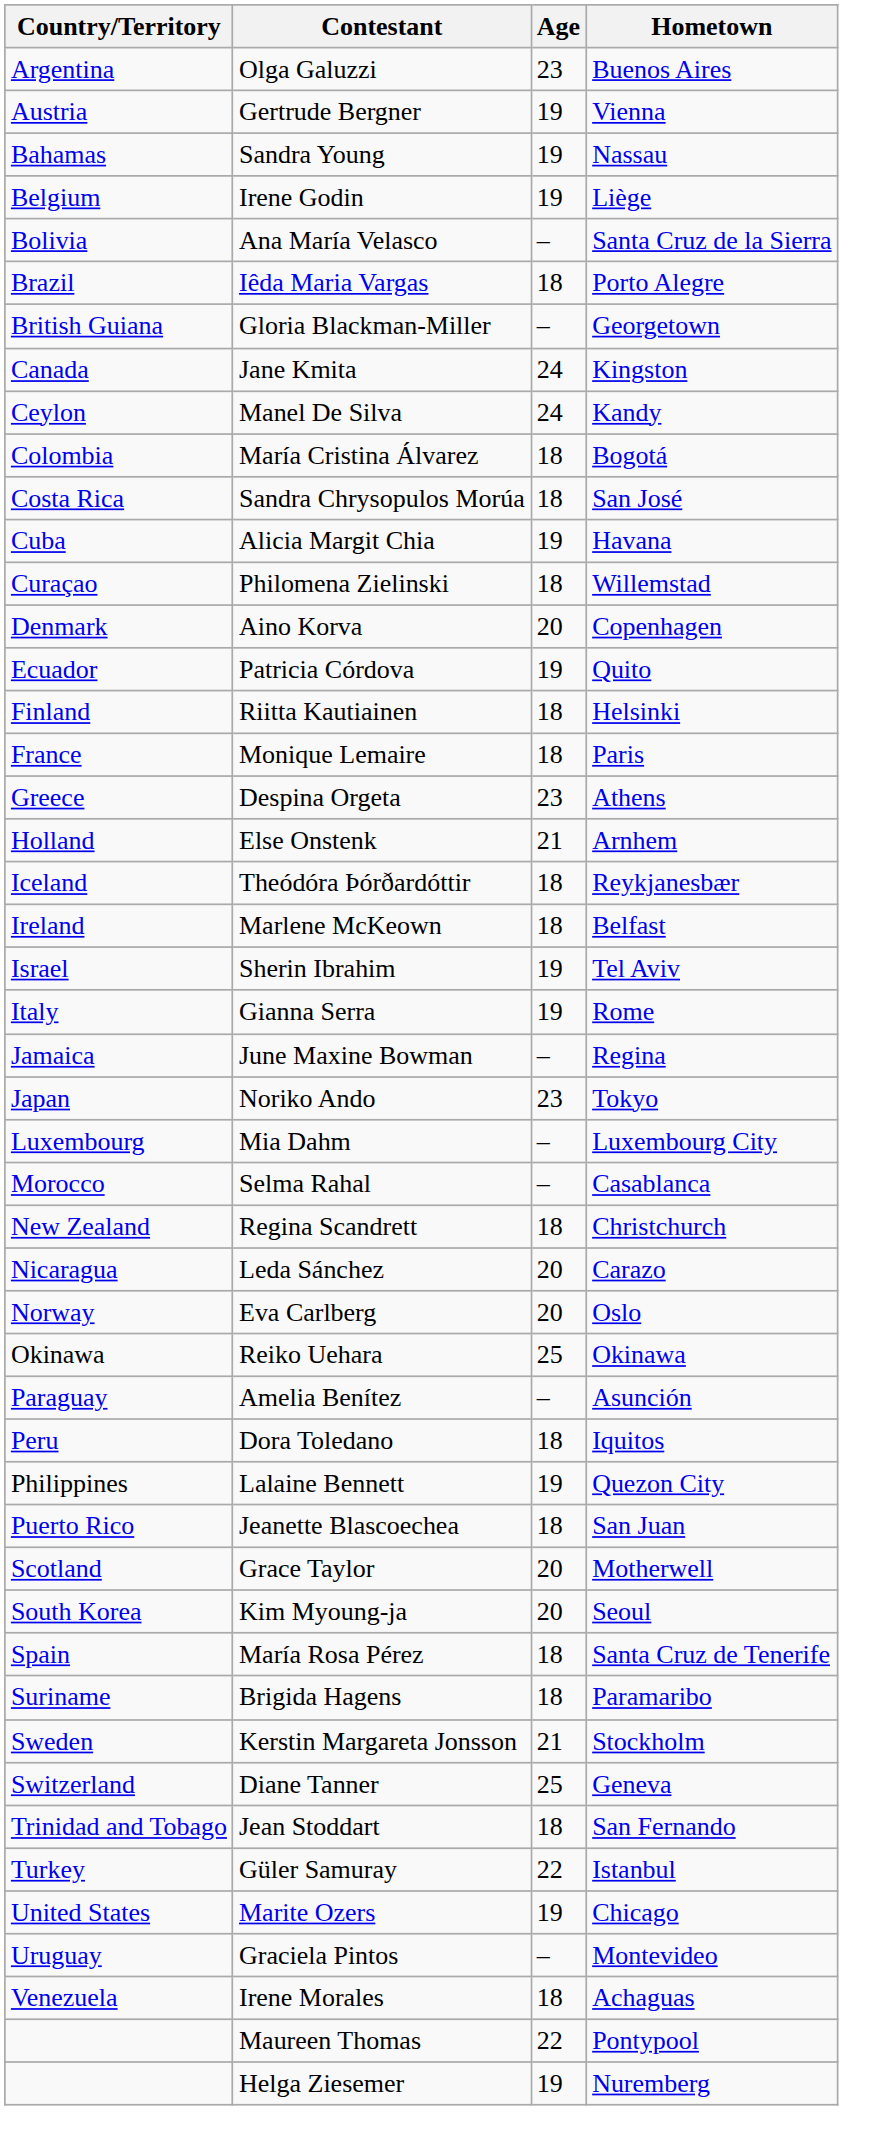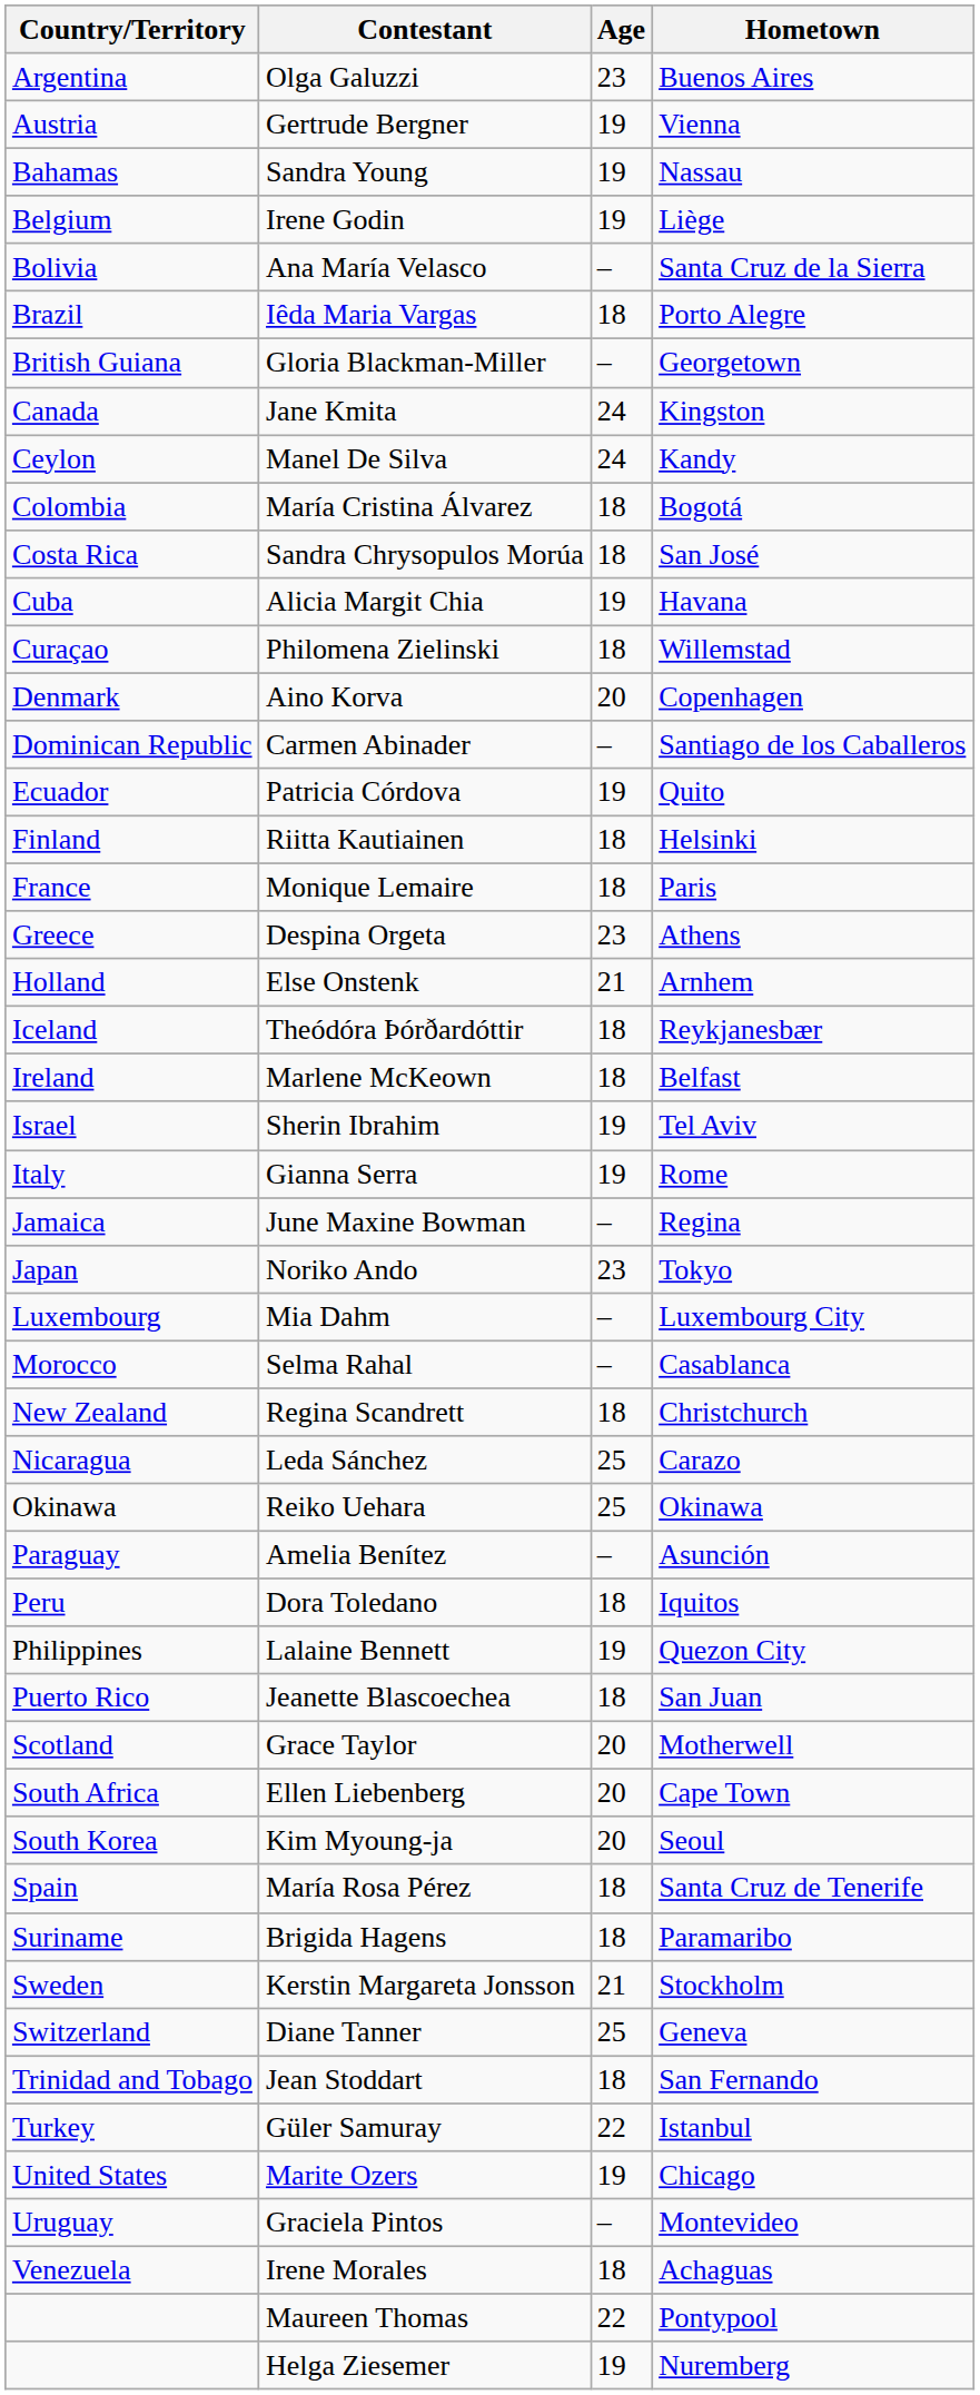 <table class="wikitable sortable" style="font-size: 95%;">
 <tr>
 <th>Country/Territory</th>
 <th>Contestant</th>
 <th>Age</th>
 <th>Hometown</th>
 </tr>
 <tr>
 <td> <a href='#'>Argentina</a></td>
 <td>Olga Galuzzi</td>
 <td>23</td>
 <td><a href='#'>Buenos Aires</a></td>
 </tr>
 <tr>
 <td> <a href='#'>Austria</a></td>
 <td>Gertrude Bergner</td>
 <td>19</td>
 <td><a href='#'>Vienna</a></td>
 </tr>
 <tr>
 <td> <a href='#'>Bahamas</a></td>
 <td>Sandra Young</td>
 <td>19</td>
 <td><a href='#'>Nassau</a></td>
 </tr>
 <tr>
 <td> <a href='#'>Belgium</a></td>
 <td>Irene Godin</td>
 <td>19</td>
 <td><a href='#'>Liège</a></td>
 </tr>
 <tr>
 <td> <a href='#'>Bolivia</a></td>
 <td>Ana María Velasco</td>
 <td>–</td>
 <td><a href='#'>Santa Cruz de la Sierra</a></td>
 </tr>
 <tr>
 <td> <a href='#'>Brazil</a></td>
 <td><a href='#'>Iêda Maria Vargas</a></td>
 <td>18</td>
 <td><a href='#'>Porto Alegre</a></td>
 </tr>
 <tr>
 <td> <a href='#'>British Guiana</a></td>
 <td>Gloria Blackman-Miller</td>
 <td>–</td>
 <td><a href='#'>Georgetown</a></td>
 </tr>
 <tr>
 <td> <a href='#'>Canada</a></td>
 <td>Jane Kmita</td>
 <td>24</td>
 <td><a href='#'>Kingston</a></td>
 </tr>
 <tr>
 <td> <a href='#'>Ceylon</a></td>
 <td>Manel De Silva</td>
 <td>24</td>
 <td><a href='#'>Kandy</a></td>
 </tr>
 <tr>
 <td> <a href='#'>Colombia</a></td>
 <td>María Cristina Álvarez</td>
 <td>18</td>
 <td><a href='#'>Bogotá</a></td>
 </tr>
 <tr>
 <td> <a href='#'>Costa Rica</a></td>
 <td>Sandra Chrysopulos Morúa</td>
 <td>18</td>
 <td><a href='#'>San José</a></td>
 </tr>
 <tr>
 <td> <a href='#'>Cuba</a></td>
 <td>Alicia Margit Chia</td>
 <td>19</td>
 <td><a href='#'>Havana</a></td>
 </tr>
 <tr>
 <td> <a href='#'>Curaçao</a></td>
 <td>Philomena Zielinski</td>
 <td>18</td>
 <td><a href='#'>Willemstad</a></td>
 </tr>
 <tr>
 <td> <a href='#'>Denmark</a></td>
 <td>Aino Korva</td>
 <td>20</td>
 <td><a href='#'>Copenhagen</a></td>
 </tr>
 <tr>
+<td> <a href='#'>Dominican Republic</a></td>
+<td>Carmen Abinader</td>
+<td>–</td>
+<td><a href='#'>Santiago de los Caballeros</a></td>
+</tr>
+<tr>
 <td> <a href='#'>Ecuador</a></td>
 <td>Patricia Córdova</td>
 <td>19</td>
 <td><a href='#'>Quito</a></td>
 </tr>
 <tr>
 <td> <a href='#'>Finland</a></td>
 <td>Riitta Kautiainen</td>
 <td>18</td>
 <td><a href='#'>Helsinki</a></td>
 </tr>
 <tr>
 <td> <a href='#'>France</a></td>
 <td>Monique Lemaire</td>
 <td>18</td>
 <td><a href='#'>Paris</a></td>
 </tr>
 <tr>
 <td> <a href='#'>Greece</a></td>
 <td>Despina Orgeta</td>
 <td>23</td>
 <td><a href='#'>Athens</a></td>
 </tr>
 <tr>
 <td> <a href='#'>Holland</a></td>
 <td>Else Onstenk</td>
 <td>21</td>
 <td><a href='#'>Arnhem</a></td>
 </tr>
 <tr>
 <td> <a href='#'>Iceland</a></td>
 <td>Theódóra Þórðardóttir</td>
 <td>18</td>
 <td><a href='#'>Reykjanesbær</a></td>
 </tr>
 <tr>
 <td> <a href='#'>Ireland</a></td>
 <td>Marlene McKeown</td>
 <td>18</td>
 <td><a href='#'>Belfast</a></td>
 </tr>
 <tr>
 <td> <a href='#'>Israel</a></td>
 <td>Sherin Ibrahim</td>
 <td>19</td>
 <td><a href='#'>Tel Aviv</a></td>
 </tr>
 <tr>
 <td> <a href='#'>Italy</a></td>
 <td>Gianna Serra</td>
 <td>19</td>
 <td><a href='#'>Rome</a></td>
 </tr>
 <tr>
 <td> <a href='#'>Jamaica</a></td>
 <td>June Maxine Bowman</td>
 <td>–</td>
 <td><a href='#'>Regina</a></td>
 </tr>
 <tr>
 <td> <a href='#'>Japan</a></td>
 <td>Noriko Ando</td>
 <td>23</td>
 <td><a href='#'>Tokyo</a></td>
 </tr>
 <tr>
 <td> <a href='#'>Luxembourg</a></td>
 <td>Mia Dahm</td>
 <td>–</td>
 <td><a href='#'>Luxembourg City</a></td>
 </tr>
 <tr>
 <td> <a href='#'>Morocco</a></td>
 <td>Selma Rahal</td>
 <td>–</td>
 <td><a href='#'>Casablanca</a></td>
 </tr>
 <tr>
 <td> <a href='#'>New Zealand</a></td>
 <td>Regina Scandrett</td>
 <td>18</td>
 <td><a href='#'>Christchurch</a></td>
 </tr>
 <tr>
 <td> <a href='#'>Nicaragua</a></td>
 <td>Leda Sánchez</td>
-<td>20</td>
+<td>25</td>
 <td><a href='#'>Carazo</a></td>
-</tr>
-<tr>
-<td> <a href='#'>Norway</a></td>
-<td>Eva Carlberg</td>
-<td>20</td>
-<td><a href='#'>Oslo</a></td>
 </tr>
 <tr>
 <td> Okinawa</td>
 <td>Reiko Uehara</td>
 <td>25</td>
 <td><a href='#'>Okinawa</a></td>
 </tr>
 <tr>
 <td> <a href='#'>Paraguay</a></td>
 <td>Amelia Benítez</td>
 <td>–</td>
 <td><a href='#'>Asunción</a></td>
 </tr>
 <tr>
 <td> <a href='#'>Peru</a></td>
 <td>Dora Toledano</td>
 <td>18</td>
 <td><a href='#'>Iquitos</a></td>
 </tr>
 <tr>
 <td> Philippines</td>
 <td>Lalaine Bennett</td>
 <td>19</td>
 <td><a href='#'>Quezon City</a></td>
 </tr>
 <tr>
 <td> <a href='#'>Puerto Rico</a></td>
 <td>Jeanette Blascoechea</td>
 <td>18</td>
 <td><a href='#'>San Juan</a></td>
 </tr>
 <tr>
 <td> <a href='#'>Scotland</a></td>
 <td>Grace Taylor</td>
 <td>20</td>
 <td><a href='#'>Motherwell</a></td>
+</tr>
+<tr>
+<td> <a href='#'>South Africa</a></td>
+<td>Ellen Liebenberg</td>
+<td>20</td>
+<td><a href='#'>Cape Town</a></td>
 </tr>
 <tr>
 <td> <a href='#'>South Korea</a></td>
 <td>Kim Myoung-ja</td>
 <td>20</td>
 <td><a href='#'>Seoul</a></td>
 </tr>
 <tr>
 <td> <a href='#'>Spain</a></td>
 <td>María Rosa Pérez</td>
 <td>18</td>
 <td><a href='#'>Santa Cruz de Tenerife</a></td>
 </tr>
 <tr>
 <td> <a href='#'>Suriname</a></td>
 <td>Brigida Hagens</td>
 <td>18</td>
 <td><a href='#'>Paramaribo</a></td>
 </tr>
 <tr>
 <td> <a href='#'>Sweden</a></td>
 <td>Kerstin Margareta Jonsson</td>
 <td>21</td>
 <td><a href='#'>Stockholm</a></td>
 </tr>
 <tr>
 <td> <a href='#'>Switzerland</a></td>
 <td>Diane Tanner</td>
 <td>25</td>
 <td><a href='#'>Geneva</a></td>
 </tr>
 <tr>
 <td> <a href='#'>Trinidad and Tobago</a></td>
 <td>Jean Stoddart</td>
 <td>18</td>
 <td><a href='#'>San Fernando</a></td>
 </tr>
 <tr>
 <td> <a href='#'>Turkey</a></td>
 <td>Güler Samuray</td>
 <td>22</td>
 <td><a href='#'>Istanbul</a></td>
 </tr>
 <tr>
 <td> <a href='#'>United States</a></td>
 <td><a href='#'>Marite Ozers</a></td>
 <td>19</td>
 <td><a href='#'>Chicago</a></td>
 </tr>
 <tr>
 <td> <a href='#'>Uruguay</a></td>
 <td>Graciela Pintos</td>
 <td>–</td>
 <td><a href='#'>Montevideo</a></td>
 </tr>
 <tr>
 <td> <a href='#'>Venezuela</a></td>
 <td>Irene Morales</td>
 <td>18</td>
 <td><a href='#'>Achaguas</a></td>
 </tr>
 <tr>
 <td></td>
 <td>Maureen Thomas</td>
 <td>22</td>
 <td><a href='#'>Pontypool</a></td>
 </tr>
 <tr>
 <td></td>
 <td>Helga Ziesemer</td>
 <td>19</td>
 <td><a href='#'>Nuremberg</a></td>
 </tr>
 </table>
